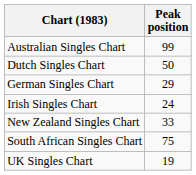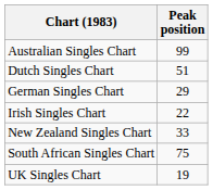 <table class="wikitable sortable">
 <tr>
 <th>Chart (1983)</th>
 <th>Peak<br>position</th>
 </tr>
 <tr>
 <td align="left">Australian Singles Chart</td>
 <td style="text-align:center;">99</td>
 </tr>
 <tr>
 <td align="left">Dutch Singles Chart</td>
-<td style="text-align:center;">50</td>
+<td style="text-align:center;">51</td>
 </tr>
 <tr>
 <td align="left">German Singles Chart</td>
 <td style="text-align:center;">29</td>
 </tr>
 <tr>
 <td align="left">Irish Singles Chart</td>
-<td style="text-align:center;">24</td>
+<td style="text-align:center;">22</td>
 </tr>
 <tr>
 <td align="left">New Zealand Singles Chart</td>
 <td style="text-align:center;">33</td>
 </tr>
 <tr>
 <td align="left">South African Singles Chart</td>
 <td style="text-align:center;">75</td>
 </tr>
 <tr>
 <td align="left">UK Singles Chart</td>
 <td style="text-align:center;">19</td>
 </tr>
 </table>
